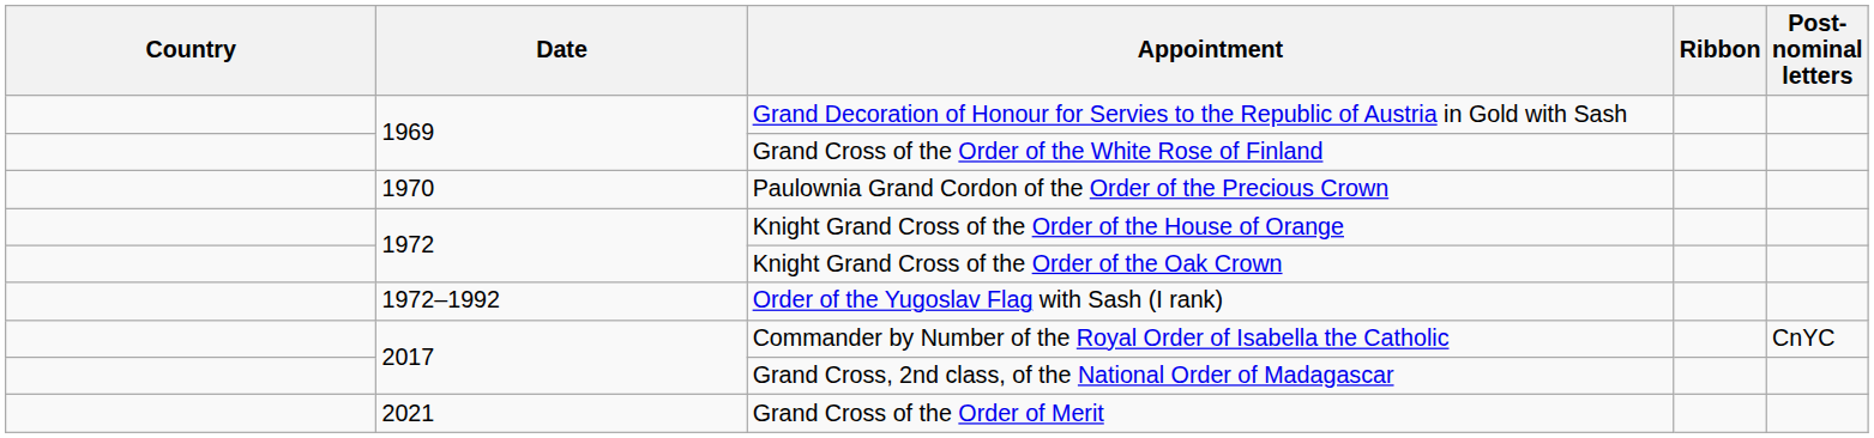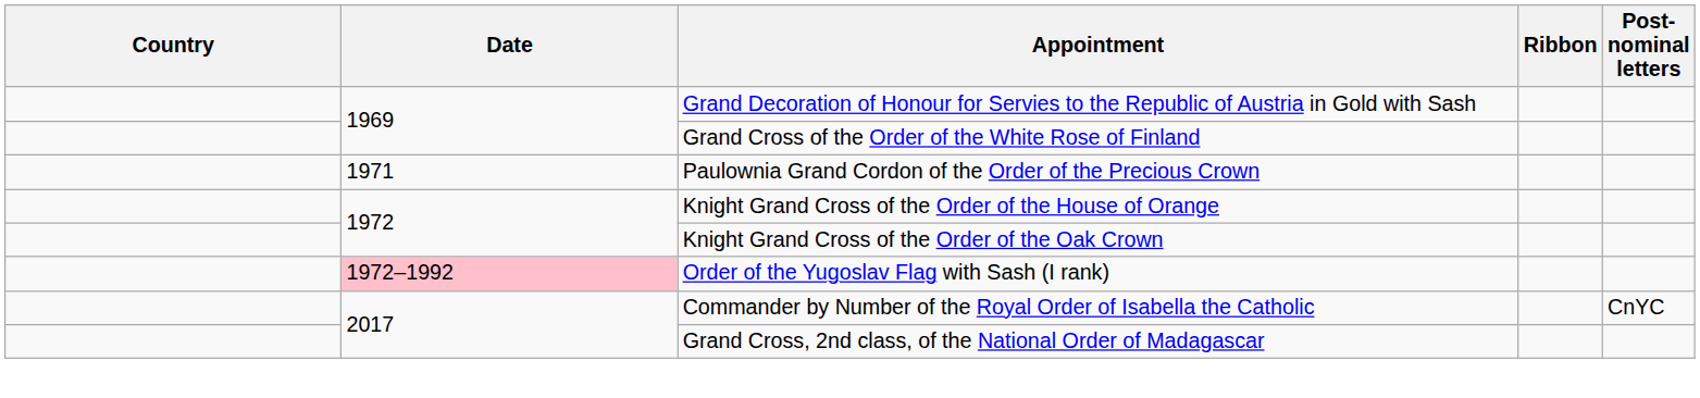 <table class="wikitable plainrowheaders" width="100%" style="margin:0.5em 1em 0.5em 0; border:1px solid #005566; border-collapse:collapse;">
 <tr>
 <th width="20%"><span>Country</span></th>
 <th width="20%"><span>Date</span></th>
 <th width="50%"><span>Appointment</span></th>
 <th width="5%"><span>Ribbon</span></th>
 <th width="5%"><span>Post-nominal letters</span></th>
 </tr>
 <tr>
 <td></td>
 <td rowspan="2">1969</td>
 <td><a href='#'>Grand Decoration of Honour for Servies to the Republic of Austria</a> in Gold with Sash</td>
 <td></td>
 <td></td>
 </tr>
 <tr>
 <td></td>
 <td>Grand Cross of the <a href='#'>Order of the White Rose of Finland</a></td>
 <td></td>
 <td></td>
 </tr>
 <tr>
 <td></td>
-<td>1970</td>
+<td>1971</td>
 <td>Paulownia Grand Cordon of the <a href='#'>Order of the Precious Crown</a></td>
 <td></td>
 <td></td>
 </tr>
 <tr>
 <td></td>
 <td rowspan="2">1972</td>
 <td>Knight Grand Cross of the <a href='#'>Order of the House of Orange</a></td>
 <td></td>
 <td></td>
 </tr>
 <tr>
 <td></td>
 <td>Knight Grand Cross of the <a href='#'>Order of the Oak Crown</a></td>
 <td></td>
 <td></td>
 </tr>
 <tr>
 <td></td>
-<td>1972–1992</td>
+<td style="background: pink;">1972–1992</td>
 <td><a href='#'>Order of the Yugoslav Flag</a> with Sash (I rank)</td>
 <td></td>
 <td></td>
 </tr>
 <tr>
 <td></td>
 <td rowspan="2">2017</td>
 <td>Commander by Number of the <a href='#'>Royal Order of Isabella the Catholic</a></td>
 <td></td>
 <td>CnYC</td>
 </tr>
 <tr>
 <td></td>
 <td>Grand Cross, 2nd class, of the <a href='#'>National Order of Madagascar</a></td>
 <td></td>
 <td></td>
 </tr>
-<tr>
-<td></td>
-<td>2021</td>
-<td>Grand Cross of the <a href='#'>Order of Merit</a></td>
-<td></td>
-<td></td>
-</tr>
 </table>
